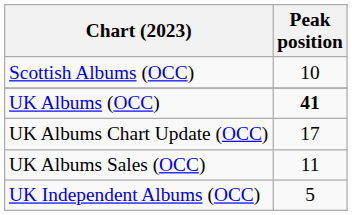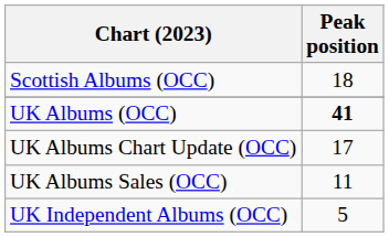 <table class="wikitable sortable" style=margin-right:1em;margin-bottom:0;>
 <tr>
 <th scope="col">Chart (2023)</th>
 <th scope="col">Peak<br>position</th>
 </tr>
 <tr>
 <td><a href='#'>Scottish Albums</a> (<a href='#'>OCC</a>)</td>
-<td style="text-align:center;">10</td>
+<td style="text-align:center;">18</td>
 </tr>
 <tr>
 </tr>
 <tr>
 <td><a href='#'>UK Albums</a> (<a href='#'>OCC</a>)</td>
 <td style="text-align:center;"><strong>41</strong></td>
 </tr>
 <tr>
 <td>UK Albums Chart Update (<a href='#'>OCC</a>)</td>
 <td style="text-align:center;">17</td>
 </tr>
 <tr>
 <td>UK Albums Sales (<a href='#'>OCC</a>)</td>
 <td style="text-align:center;">11</td>
 </tr>
 <tr>
 <td><a href='#'>UK Independent Albums</a> (<a href='#'>OCC</a>)</td>
 <td style="text-align:center;">5</td>
 </tr>
 </table>
